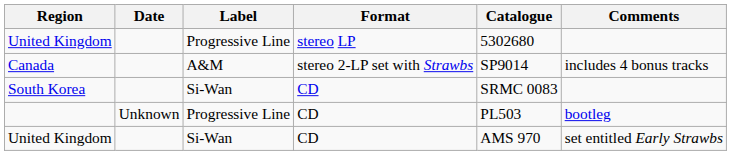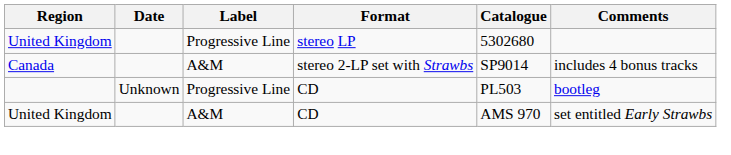 <table class="wikitable">
 <tr>
 <th>Region</th>
 <th>Date</th>
 <th>Label</th>
 <th>Format</th>
 <th>Catalogue</th>
 <th>Comments</th>
 </tr>
 <tr>
 <td><a href='#'>United Kingdom</a></td>
 <td></td>
 <td>Progressive Line</td>
 <td><a href='#'>stereo</a> <a href='#'>LP</a></td>
 <td>5302680</td>
 <td></td>
 </tr>
 <tr>
 <td><a href='#'>Canada</a></td>
 <td></td>
 <td>A&M</td>
 <td>stereo 2-LP set with <em><a href='#'>Strawbs</a></em></td>
 <td>SP9014</td>
 <td>includes 4 bonus tracks</td>
 </tr>
 <tr>
-<td><a href='#'>South Korea</a></td>
-<td></td>
-<td>Si-Wan</td>
-<td><a href='#'>CD</a></td>
-<td>SRMC 0083</td>
-<td></td>
-</tr>
-<tr>
 <td></td>
 <td>Unknown</td>
 <td>Progressive Line</td>
 <td>CD</td>
 <td>PL503</td>
 <td><a href='#'>bootleg</a></td>
 </tr>
 <tr>
 <td>United Kingdom</td>
 <td></td>
-<td>Si-Wan</td>
+<td>A&M</td>
 <td>CD</td>
 <td>AMS 970</td>
 <td>set entitled <em>Early Strawbs</em></td>
 </tr>
 </table>
